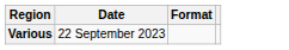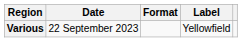 <table class="wikitable plainrowheaders">
 <tr>
 <th scope="col">Region</th>
 <th scope="col">Date</th>
 <th scope="col">Format</th>
+<th scope="col">Label</th>
 <th scope="col"></th>
 </tr>
 <tr>
 <th scope="row">Various</th>
 <td>22 September 2023</td>
 <td></td>
+<td>Yellowfield</td>
 <td></td>
 </tr>
 </table>
